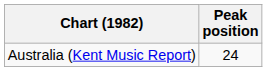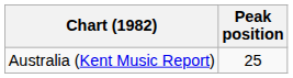 <table class="wikitable">
 <tr>
 <th>Chart (1982)</th>
 <th>Peak<br>position</th>
 </tr>
 <tr>
 <td>Australia (<a href='#'>Kent Music Report</a>)</td>
-<td style="text-align:center;">24</td>
+<td style="text-align:center;">25</td>
 </tr>
 </table>
